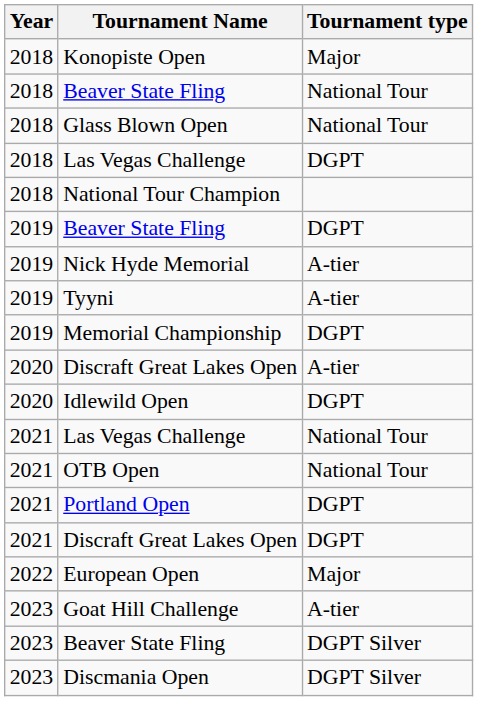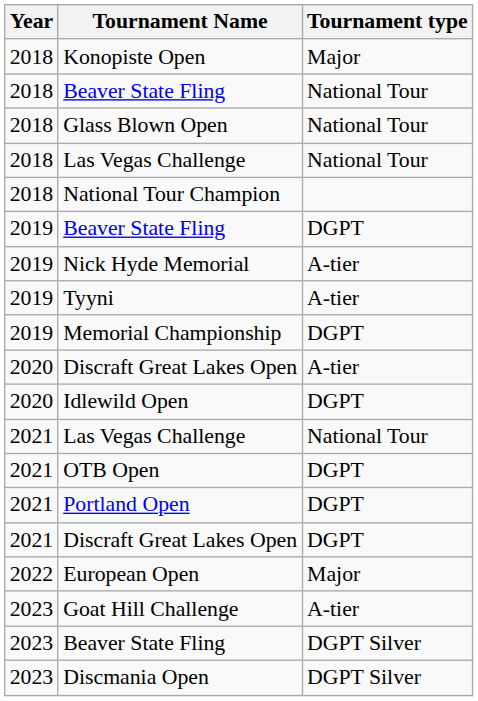 <table class="wikitable">
 <tr>
 <th>Year</th>
 <th>Tournament Name</th>
 <th>Tournament type</th>
 </tr>
 <tr>
 <td>2018</td>
 <td>Konopiste Open</td>
 <td>Major</td>
 </tr>
 <tr>
 <td>2018</td>
 <td><a href='#'>Beaver State Fling</a></td>
 <td>National Tour</td>
 </tr>
 <tr>
 <td>2018</td>
 <td>Glass Blown Open</td>
 <td>National Tour</td>
 </tr>
 <tr>
 <td>2018</td>
 <td>Las Vegas Challenge</td>
-<td>DGPT</td>
+<td>National Tour</td>
 </tr>
 <tr>
 <td>2018</td>
 <td>National Tour Champion</td>
 <td></td>
 </tr>
 <tr>
 <td>2019</td>
 <td><a href='#'>Beaver State Fling</a></td>
 <td>DGPT</td>
 </tr>
 <tr>
 <td>2019</td>
 <td>Nick Hyde Memorial</td>
 <td>A-tier</td>
 </tr>
 <tr>
 <td>2019</td>
 <td>Tyyni</td>
 <td>A-tier</td>
 </tr>
 <tr>
 <td>2019</td>
 <td>Memorial Championship</td>
 <td>DGPT</td>
 </tr>
 <tr>
 <td>2020</td>
 <td>Discraft Great Lakes Open</td>
 <td>A-tier</td>
 </tr>
 <tr>
 <td>2020</td>
 <td>Idlewild Open</td>
 <td>DGPT</td>
 </tr>
 <tr>
 <td>2021</td>
 <td>Las Vegas Challenge</td>
 <td>National Tour</td>
 </tr>
 <tr>
 <td>2021</td>
 <td>OTB Open</td>
-<td>National Tour</td>
+<td>DGPT</td>
 </tr>
 <tr>
 <td>2021</td>
 <td><a href='#'> Portland Open</a></td>
 <td>DGPT</td>
 </tr>
 <tr>
 <td>2021</td>
 <td>Discraft Great Lakes Open</td>
 <td>DGPT</td>
 </tr>
 <tr>
 <td>2022</td>
 <td>European Open</td>
 <td>Major</td>
 </tr>
 <tr>
 <td>2023</td>
 <td>Goat Hill Challenge</td>
 <td>A-tier</td>
 </tr>
 <tr>
 <td>2023</td>
 <td>Beaver State Fling</td>
 <td>DGPT Silver</td>
 </tr>
 <tr>
 <td>2023</td>
 <td>Discmania Open</td>
 <td>DGPT Silver</td>
 </tr>
 </table>
